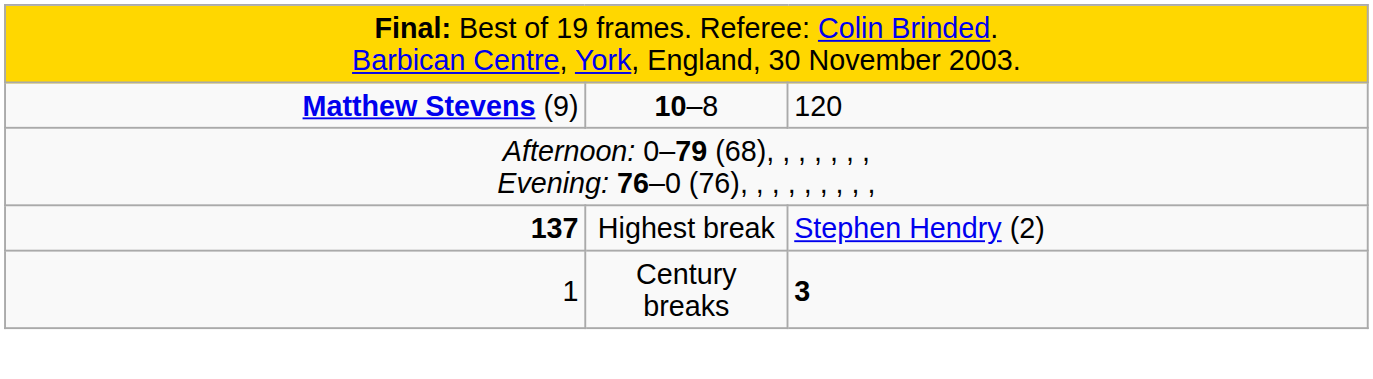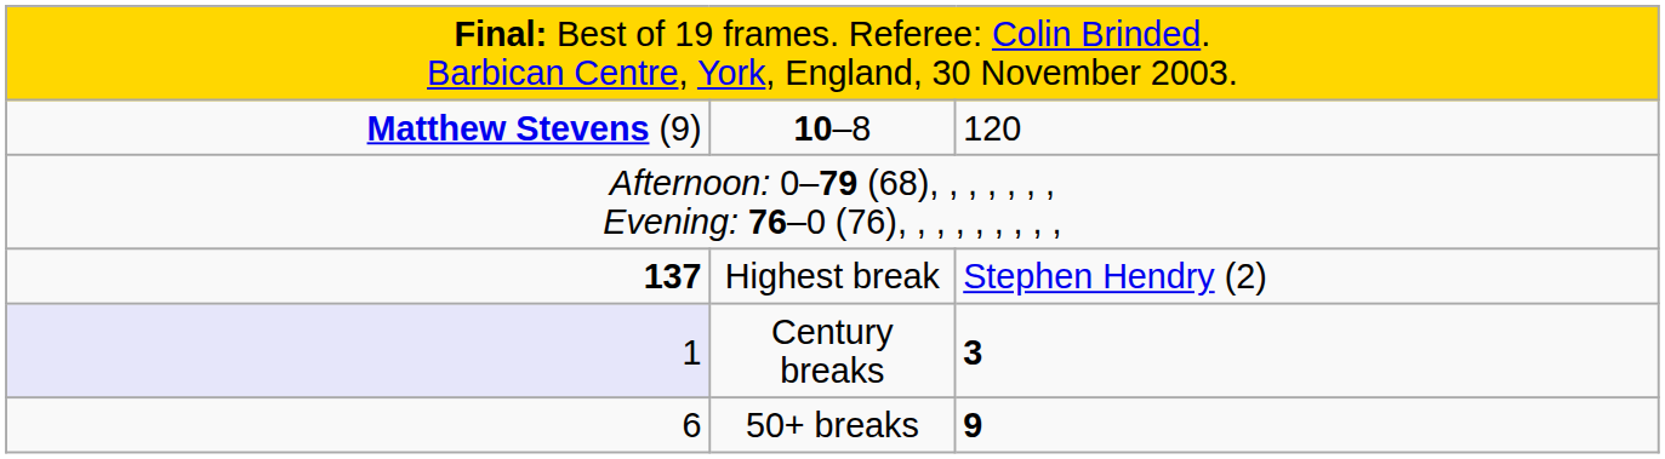 <table class="wikitable" style="font-size: 95%; margin: 1em auto 1em auto;">
 <tr>
 <td colspan="3" align="center" bgcolor="#ffd700"><strong>Final:</strong> Best of 19 frames. Referee: <a href='#'>Colin Brinded</a>.<br><a href='#'>Barbican Centre</a>, <a href='#'>York</a>, England, 30 November 2003.</td>
 </tr>
 <tr>
 <td width = "300" align="right"><strong><a href='#'>Matthew Stevens</a></strong> (9)<br></td>
 <td width = "100" align="center"><strong>10</strong>–8</td>
 <td>120</td>
 </tr>
 <tr>
 <td colspan="3" align="center"><em>Afternoon:</em> 0–<strong>79</strong> (68), , , , , , ,  <br><em>Evening:</em> <strong>76</strong>–0 (76), , , , , , , , , </td>
 </tr>
 <tr>
 <td align="right"><strong>137</strong></td>
 <td align="center">Highest break</td>
 <td width = "300" align="left"><a href='#'>Stephen Hendry</a> (2)<br></td>
 </tr>
 <tr>
-<td align="right">1</td>
+<td align="right" style="background: lavender;">1</td>
 <td align="center">Century breaks</td>
 <td><strong>3</strong></td>
 </tr>
+<tr>
+<td align="right">6</td>
+<td align="center">50+ breaks</td>
+<td><strong>9</strong></td>
+</tr>
 </table>
